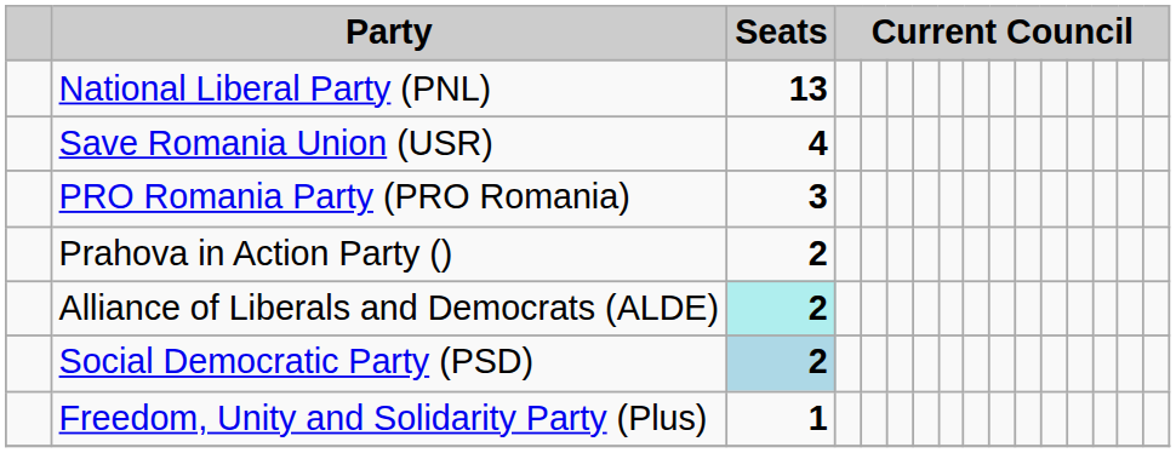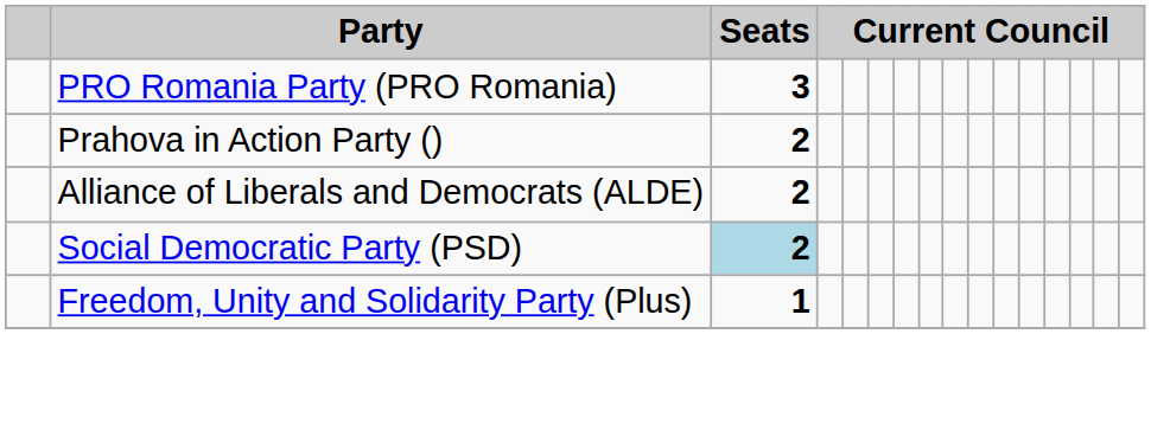 <table class="wikitable">
 <tr>
 <th style="background:#ccc">   </th>
 <th style="background:#ccc">Party</th>
 <th style="background:#ccc">Seats</th>
 <th style="background:#ccc" colspan="13">Current Council</th>
-</tr>
-<tr>
-<td></td>
-<td><a href='#'>National Liberal Party</a> (PNL)</td>
-<td style="text-align: right"><strong>13</strong></td>
-<td>  </td>
-<td>  </td>
-<td>  </td>
-<td>  </td>
-<td>  </td>
-<td>  </td>
-<td>  </td>
-<td>  </td>
-<td>  </td>
-<td>  </td>
-<td>  </td>
-<td>  </td>
-<td>  </td>
-</tr>
-<tr>
-<td></td>
-<td><a href='#'>Save Romania Union</a> (USR)</td>
-<td style="text-align: right"><strong>4</strong></td>
-<td>  </td>
-<td>  </td>
-<td>  </td>
-<td>  </td>
-<td> </td>
-<td> </td>
-<td> </td>
-<td> </td>
-<td> </td>
-<td> </td>
-<td> </td>
-<td> </td>
-<td> </td>
 </tr>
 <tr>
 <td></td>
 <td><a href='#'>PRO Romania Party</a> (PRO Romania)</td>
 <td style="text-align: right"><strong>3</strong></td>
 <td>  </td>
 <td>  </td>
 <td>  </td>
 <td> </td>
 <td> </td>
 <td> </td>
 <td> </td>
 <td> </td>
 <td> </td>
 <td> </td>
 <td> </td>
 <td> </td>
 </tr>
 <tr>
 <td></td>
 <td>Prahova in Action Party ()</td>
 <td style="text-align: right"><strong>2</strong></td>
 <td>  </td>
 <td>  </td>
 <td> </td>
 <td> </td>
 <td> </td>
 <td> </td>
 <td> </td>
 <td> </td>
 <td> </td>
 <td> </td>
 <td> </td>
 <td> </td>
 <td> </td>
 </tr>
 <tr>
 <td></td>
 <td>Alliance of Liberals and Democrats (ALDE)</td>
-<td style="background: paleturquoise; text-align: right"><strong>2</strong></td>
+<td style="text-align: right"><strong>2</strong></td>
 <td>  </td>
 <td>  </td>
 <td> </td>
 <td> </td>
 <td> </td>
 <td> </td>
 <td> </td>
 <td> </td>
 <td> </td>
 <td> </td>
 <td> </td>
 <td> </td>
 <td> </td>
 </tr>
 <tr>
 <td></td>
 <td><a href='#'>Social Democratic Party</a> (PSD)</td>
 <td style="background: lightblue; text-align: right"><strong>2</strong></td>
 <td>  </td>
 <td>  </td>
 <td> </td>
 <td> </td>
 <td> </td>
 <td> </td>
 <td> </td>
 <td> </td>
 <td> </td>
 <td> </td>
 <td> </td>
 <td> </td>
 </tr>
 <tr>
 <td></td>
 <td><a href='#'>Freedom, Unity and Solidarity Party</a> (Plus)</td>
 <td style="text-align: right"><strong>1</strong></td>
 <td>  </td>
 <td> </td>
 <td> </td>
 <td> </td>
 <td> </td>
 <td> </td>
 <td> </td>
 <td> </td>
 <td> </td>
 <td> </td>
 <td> </td>
 <td> </td>
 <td> </td>
 </tr>
 <tr>
 </tr>
 </table>
